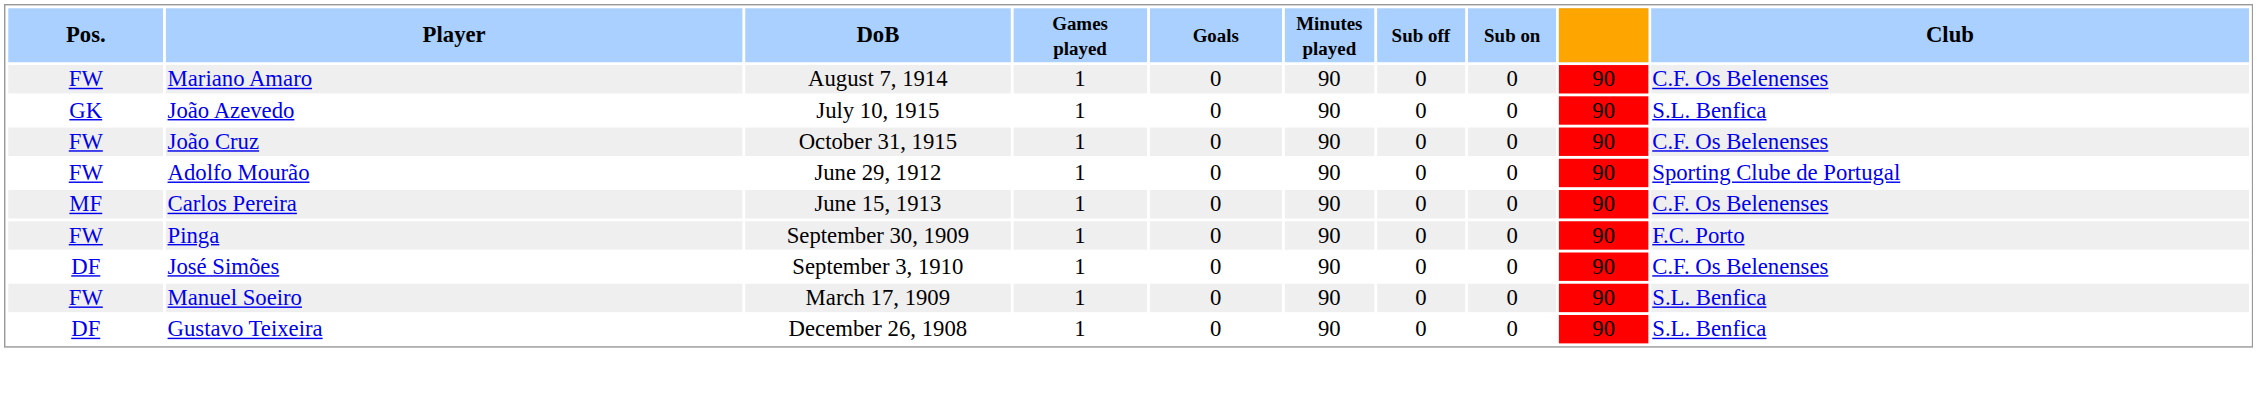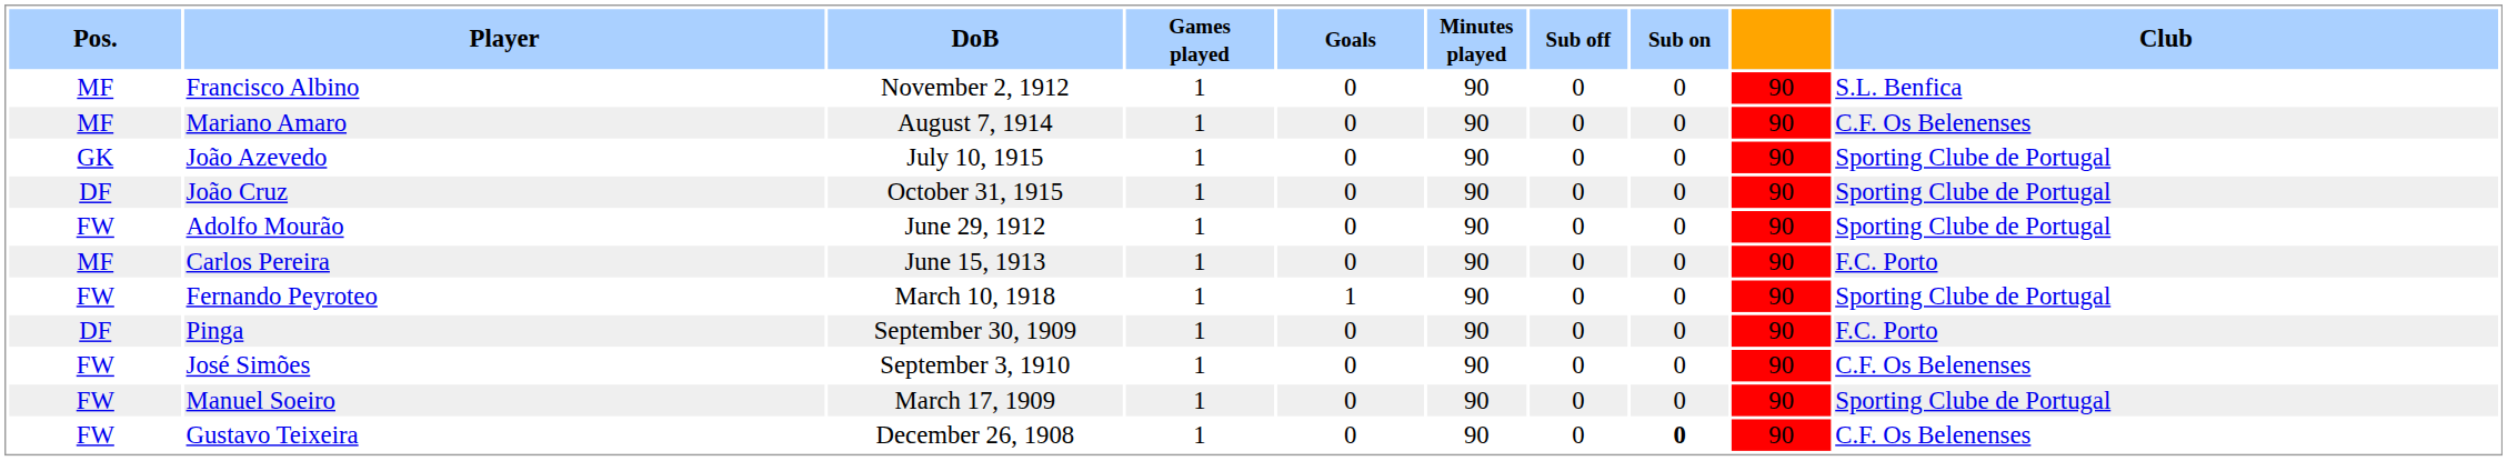 <table border="0" width="100%" style="border: 1px solid #999; background-color:white; text-align:center">
 <tr align="center" bgcolor="#AAD0FF">
 <th width=7%>Pos.</th>
 <th width=26%>Player</th>
 <th width=12%>DoB</th>
 <th width=6%><small>Games<br>played</small></th>
 <th width=6%><small>Goals</small></th>
 <th width=4%><small>Minutes<br>played</small></th>
 <th width=4%><small>Sub off</small></th>
 <th width=4%><small>Sub on</small></th>
 <th width=4% bgcolor=orange></th>
 <th width=29%>Club</th>
 </tr>
+<tr>
+<td><a href='#'>MF</a></td>
+<td align="left"><a href='#'>Francisco Albino</a></td>
+<td>November 2, 1912</td>
+<td>1</td>
+<td>0</td>
+<td>90</td>
+<td>0</td>
+<td>0</td>
+<td bgcolor=red>90</td>
+<td align="left"> <a href='#'>S.L. Benfica</a></td>
+</tr>
 <tr bgcolor="#EFEFEF">
-<td><a href='#'>FW</a></td>
+<td><a href='#'>MF</a></td>
 <td align="left"><a href='#'>Mariano Amaro</a></td>
 <td>August 7, 1914</td>
 <td>1</td>
 <td>0</td>
 <td>90</td>
 <td>0</td>
 <td>0</td>
 <td bgcolor=red>90</td>
 <td align="left"> <a href='#'>C.F. Os Belenenses</a></td>
 </tr>
 <tr>
 <td><a href='#'>GK</a></td>
 <td align="left"><a href='#'>João Azevedo</a></td>
 <td>July 10, 1915</td>
 <td>1</td>
 <td>0</td>
 <td>90</td>
 <td>0</td>
 <td>0</td>
 <td bgcolor=red>90</td>
-<td align="left"> <a href='#'>S.L. Benfica</a></td>
+<td align="left"> <a href='#'>Sporting Clube de Portugal</a></td>
 </tr>
 <tr bgcolor="#EFEFEF">
-<td><a href='#'>FW</a></td>
+<td><a href='#'>DF</a></td>
 <td align="left"><a href='#'>João Cruz</a></td>
 <td>October 31, 1915</td>
 <td>1</td>
 <td>0</td>
 <td>90</td>
 <td>0</td>
 <td>0</td>
 <td bgcolor=red>90</td>
-<td align="left"> <a href='#'>C.F. Os Belenenses</a></td>
+<td align="left"> <a href='#'>Sporting Clube de Portugal</a></td>
 </tr>
 <tr>
 <td><a href='#'>FW</a></td>
 <td align="left"><a href='#'>Adolfo Mourão</a></td>
 <td>June 29, 1912</td>
 <td>1</td>
 <td>0</td>
 <td>90</td>
 <td>0</td>
 <td>0</td>
 <td bgcolor=red>90</td>
 <td align="left"> <a href='#'>Sporting Clube de Portugal</a></td>
 </tr>
 <tr bgcolor="#EFEFEF">
 <td><a href='#'>MF</a></td>
 <td align="left"><a href='#'>Carlos Pereira</a></td>
 <td>June 15, 1913</td>
 <td>1</td>
 <td>0</td>
 <td>90</td>
 <td>0</td>
 <td>0</td>
 <td bgcolor=red>90</td>
-<td align="left"> <a href='#'>C.F. Os Belenenses</a></td>
+<td align="left"> <a href='#'>F.C. Porto</a></td>
+</tr>
+<tr>
+<td><a href='#'>FW</a></td>
+<td align="left"><a href='#'>Fernando Peyroteo</a></td>
+<td>March 10, 1918</td>
+<td>1</td>
+<td>1</td>
+<td>90</td>
+<td>0</td>
+<td>0</td>
+<td bgcolor=red>90</td>
+<td align="left"> <a href='#'>Sporting Clube de Portugal</a></td>
 </tr>
 <tr bgcolor="#EFEFEF">
-<td><a href='#'>FW</a></td>
+<td><a href='#'>DF</a></td>
 <td align="left"><a href='#'>Pinga</a></td>
 <td>September 30, 1909</td>
 <td>1</td>
 <td>0</td>
 <td>90</td>
 <td>0</td>
 <td>0</td>
 <td bgcolor=red>90</td>
 <td align="left"> <a href='#'>F.C. Porto</a></td>
 </tr>
 <tr>
-<td><a href='#'>DF</a></td>
+<td><a href='#'>FW</a></td>
 <td align="left"><a href='#'>José Simões</a></td>
 <td>September 3, 1910</td>
 <td>1</td>
 <td>0</td>
 <td>90</td>
 <td>0</td>
 <td>0</td>
 <td bgcolor=red>90</td>
 <td align="left"> <a href='#'>C.F. Os Belenenses</a></td>
 </tr>
 <tr bgcolor="#EFEFEF">
 <td><a href='#'>FW</a></td>
 <td align="left"><a href='#'>Manuel Soeiro</a></td>
 <td>March 17, 1909</td>
 <td>1</td>
 <td>0</td>
 <td>90</td>
 <td>0</td>
 <td>0</td>
 <td bgcolor=red>90</td>
-<td align="left"> <a href='#'>S.L. Benfica</a></td>
+<td align="left"> <a href='#'>Sporting Clube de Portugal</a></td>
 </tr>
 <tr>
-<td><a href='#'>DF</a></td>
+<td><a href='#'>FW</a></td>
 <td align="left"><a href='#'>Gustavo Teixeira</a></td>
 <td>December 26, 1908</td>
 <td>1</td>
 <td>0</td>
 <td>90</td>
 <td>0</td>
-<td>0</td>
+<td><strong>0</strong></td>
 <td bgcolor=red>90</td>
-<td align="left"> <a href='#'>S.L. Benfica</a></td>
+<td align="left"> <a href='#'>C.F. Os Belenenses</a></td>
 </tr>
 </table>
